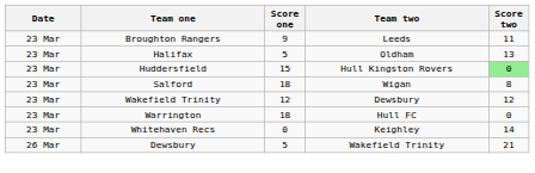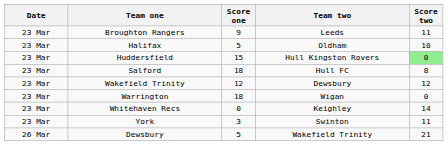 <table class="wikitable" style="text-align: center">
 <tr>
 <th width=100>Date</th>
 <th width=250>Team one</th>
 <th width=50>Score one</th>
 <th width=250>Team two</th>
 <th width=50>Score two</th>
 </tr>
 <tr>
 <td>23 Mar</td>
 <td>Broughton Rangers</td>
 <td>9</td>
 <td>Leeds</td>
 <td>11</td>
 </tr>
 <tr>
 <td>23 Mar</td>
 <td>Halifax</td>
 <td>5</td>
 <td>Oldham</td>
-<td>13</td>
+<td>10</td>
 </tr>
 <tr>
 <td>23 Mar</td>
 <td>Huddersfield</td>
 <td>15</td>
 <td>Hull Kingston Rovers</td>
 <td style="background: lightgreen;">0</td>
 </tr>
 <tr>
 <td>23 Mar</td>
 <td>Salford</td>
 <td>18</td>
-<td>Wigan</td>
+<td>Hull FC</td>
 <td>8</td>
 </tr>
 <tr>
 <td>23 Mar</td>
 <td>Wakefield Trinity</td>
 <td>12</td>
 <td>Dewsbury</td>
 <td>12</td>
 </tr>
 <tr>
 <td>23 Mar</td>
 <td>Warrington</td>
 <td>18</td>
-<td>Hull FC</td>
+<td>Wigan</td>
 <td>0</td>
 </tr>
 <tr>
 <td>23 Mar</td>
 <td>Whitehaven Recs</td>
 <td>0</td>
 <td>Keighley</td>
 <td>14</td>
 </tr>
 <tr>
+<td>23 Mar</td>
+<td>York</td>
+<td>3</td>
+<td>Swinton</td>
+<td>11</td>
+</tr>
+<tr>
 <td>26 Mar</td>
 <td>Dewsbury</td>
 <td>5</td>
 <td>Wakefield Trinity</td>
 <td>21</td>
 </tr>
 </table>
